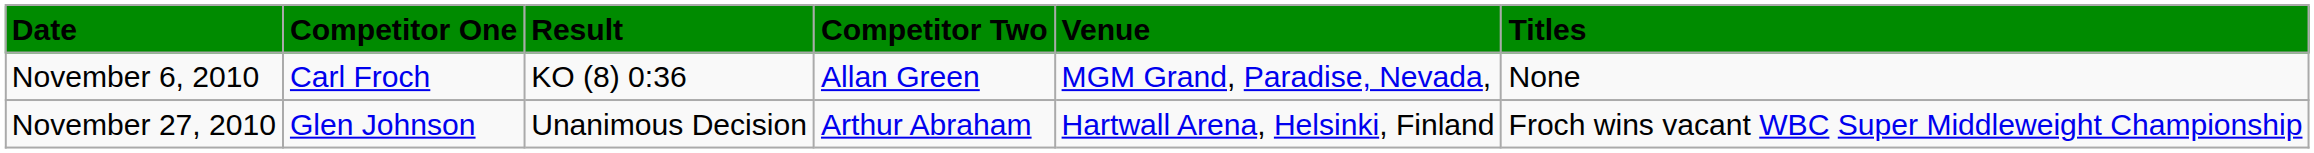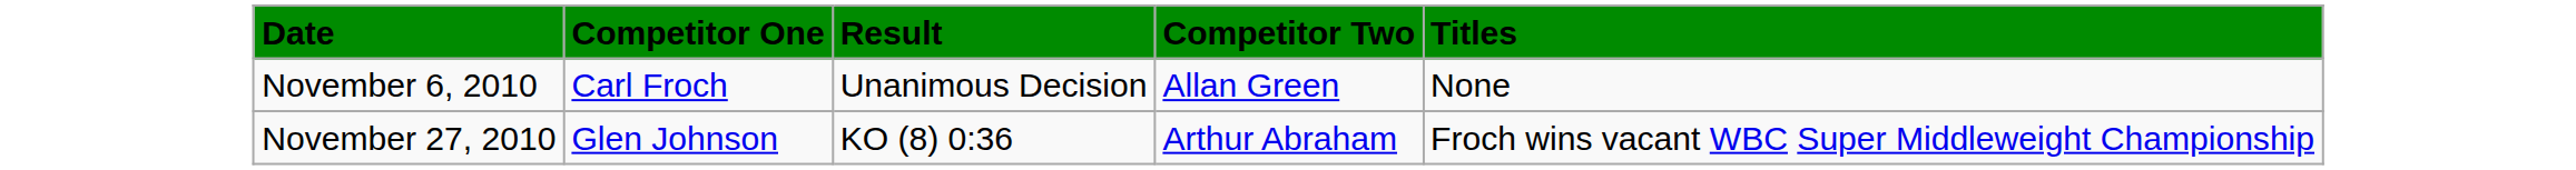 <table class="wikitable" style="margin:0.5em auto; font-size:95%">
 <tr style="background:#008b00;">
 <td><strong>Date</strong></td>
 <td><strong>Competitor One</strong></td>
 <td><strong>Result</strong></td>
 <td><strong>Competitor Two</strong></td>
-<td><strong>Venue</strong></td>
 <td><strong>Titles</strong></td>
 </tr>
 <tr>
 <td>November 6, 2010</td>
 <td><a href='#'>Carl Froch</a></td>
-<td>KO (8) 0:36</td>
+<td>Unanimous Decision</td>
 <td><a href='#'>Allan Green</a></td>
-<td><a href='#'>MGM Grand</a>, <a href='#'>Paradise, Nevada</a>, </td>
 <td>None</td>
 </tr>
 <tr>
 <td>November 27, 2010</td>
 <td><a href='#'>Glen Johnson</a></td>
-<td>Unanimous Decision</td>
+<td>KO (8) 0:36</td>
 <td><a href='#'>Arthur Abraham</a></td>
-<td><a href='#'>Hartwall Arena</a>, <a href='#'>Helsinki</a>,  Finland</td>
 <td>Froch wins vacant <a href='#'>WBC</a> <a href='#'>Super Middleweight Championship</a></td>
 </tr>
 </table>
